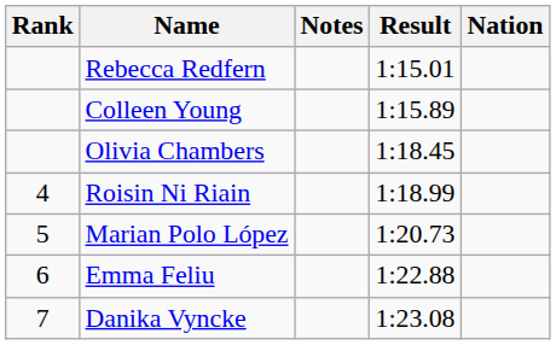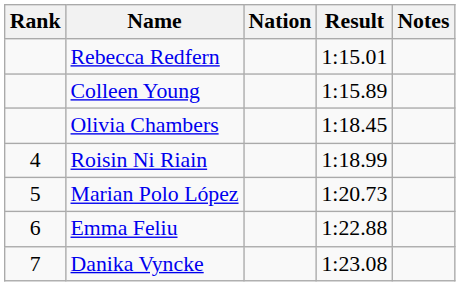 <table class="wikitable sortable" style="text-align:center">
 <tr>
 <th>Rank</th>
 <th>Name</th>
+<th>Nation</th>
+<th>Result</th>
 <th>Notes</th>
-<th>Result</th>
-<th>Nation</th>
 </tr>
 <tr>
 <td></td>
 <td align=left><a href='#'>Rebecca Redfern</a></td>
+<td align=left></td>
+<td>1:15.01</td>
 <td></td>
-<td>1:15.01</td>
-<td align=left></td>
 </tr>
 <tr>
 <td></td>
 <td align=left><a href='#'>Colleen Young</a></td>
+<td align=left></td>
+<td>1:15.89</td>
 <td></td>
-<td>1:15.89</td>
-<td align=left></td>
 </tr>
 <tr>
 <td></td>
 <td align=left><a href='#'>Olivia Chambers</a></td>
+<td align=left></td>
+<td>1:18.45</td>
 <td></td>
-<td>1:18.45</td>
-<td align=left></td>
 </tr>
 <tr>
 <td>4</td>
 <td align=left><a href='#'>Roisin Ni Riain</a></td>
+<td align=left></td>
+<td>1:18.99</td>
 <td></td>
-<td>1:18.99</td>
-<td align=left></td>
 </tr>
 <tr>
 <td>5</td>
 <td align=left><a href='#'>Marian Polo López</a></td>
+<td align=left></td>
+<td>1:20.73</td>
 <td></td>
-<td>1:20.73</td>
-<td align=left></td>
 </tr>
 <tr>
 <td>6</td>
 <td align=left><a href='#'>Emma Feliu</a></td>
+<td align=left></td>
+<td>1:22.88</td>
 <td></td>
-<td>1:22.88</td>
-<td align=left></td>
 </tr>
 <tr>
 <td>7</td>
 <td align=left><a href='#'>Danika Vyncke</a></td>
+<td align=left></td>
+<td>1:23.08</td>
 <td></td>
-<td>1:23.08</td>
-<td align=left></td>
 </tr>
 </table>
